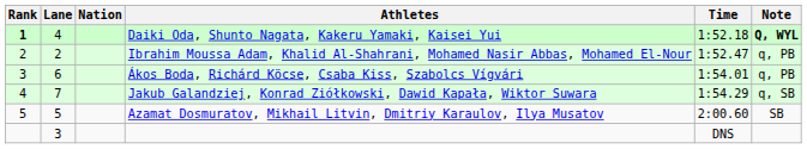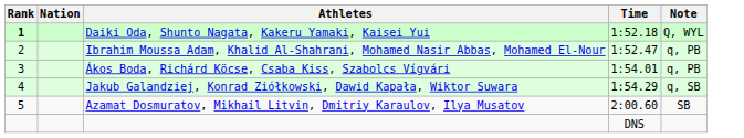 <table class="wikitable sortable" style="text-align:center">
 <tr>
 <th>Rank</th>
-<th>Lane</th>
 <th>Nation</th>
 <th>Athletes</th>
 <th>Time</th>
 <th>Note</th>
 </tr>
 <tr bgcolor=ccffcc>
 <td><strong>1</strong></td>
-<td>4</td>
 <td align=left></td>
 <td align=left><a href='#'>Daiki Oda</a>, <a href='#'>Shunto Nagata</a>, <a href='#'>Kakeru Yamaki</a>, <a href='#'>Kaisei Yui</a></td>
 <td>1:52.18</td>
-<td><strong>Q, WYL</strong></td>
+<td>Q, WYL</td>
 </tr>
 <tr bgcolor=ddffdd>
-<td>2</td>
 <td>2</td>
 <td align=left></td>
 <td align=left><a href='#'>Ibrahim Moussa Adam</a>, <a href='#'>Khalid Al-Shahrani</a>, <a href='#'>Mohamed Nasir Abbas</a>, <a href='#'>Mohamed El-Nour</a></td>
 <td>1:52.47</td>
 <td>q, PB</td>
 </tr>
 <tr bgcolor=ddffdd>
 <td>3</td>
-<td>6</td>
 <td align=left></td>
 <td align=left><a href='#'>Ákos Boda</a>, <a href='#'>Richárd Köcse</a>, <a href='#'>Csaba Kiss</a>, <a href='#'>Szabolcs Vígvári</a></td>
 <td>1:54.01</td>
 <td>q, PB</td>
 </tr>
 <tr bgcolor=ddffdd>
 <td>4</td>
-<td>7</td>
 <td align=left></td>
 <td align=left><a href='#'>Jakub Galandziej</a>, <a href='#'>Konrad Ziółkowski</a>, <a href='#'>Dawid Kapała</a>, <a href='#'>Wiktor Suwara</a></td>
 <td>1:54.29</td>
 <td>q, SB</td>
 </tr>
 <tr>
-<td>5</td>
 <td>5</td>
 <td align=left></td>
 <td align=left><a href='#'>Azamat Dosmuratov</a>, <a href='#'>Mikhail Litvin</a>, <a href='#'>Dmitriy Karaulov</a>, <a href='#'>Ilya Musatov</a></td>
 <td>2:00.60</td>
 <td>SB</td>
 </tr>
 <tr>
 <td></td>
-<td>3</td>
 <td align=left></td>
 <td></td>
 <td>DNS</td>
 <td></td>
 </tr>
 </table>
